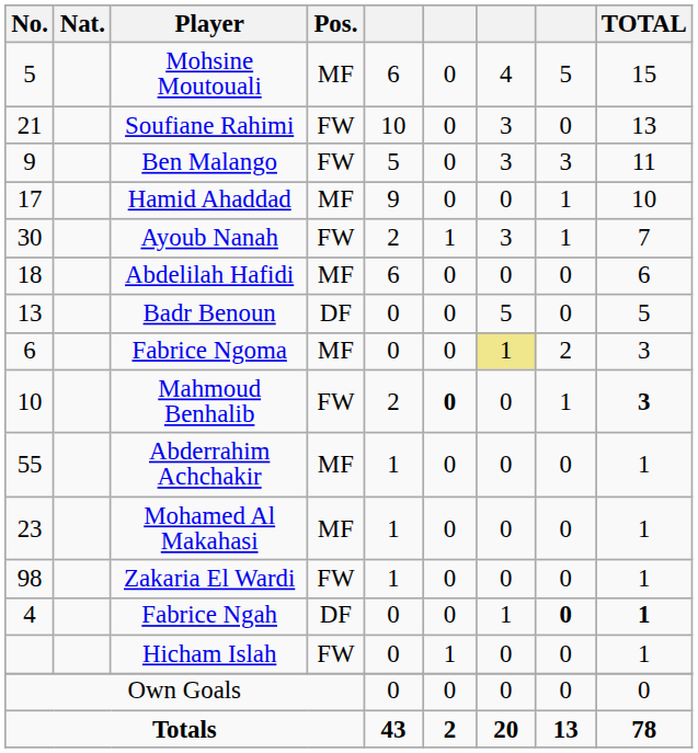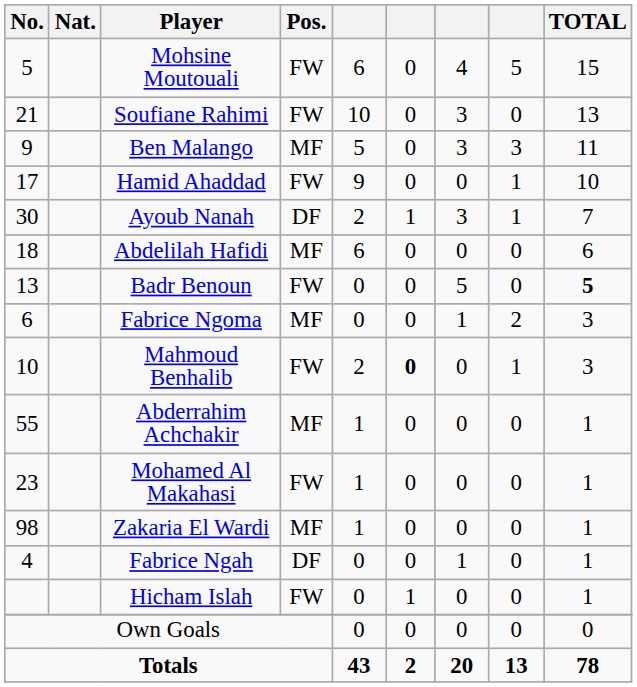 <table class="wikitable sortable alternance"  style="font-size:85%; text-align:center; line-height:14px; width:60%;">
 <tr>
 <th width=10>No.</th>
 <th width=10>Nat.</th>
 <th width=140>Player</th>
 <th width=10>Pos.</th>
 <th width=40></th>
 <th width=40></th>
 <th width=40></th>
 <th width=40></th>
 <th width=10>TOTAL</th>
 </tr>
 <tr>
 <td>5</td>
 <td></td>
 <td><a href='#'>Mohsine Moutouali</a></td>
-<td>MF</td>
+<td>FW</td>
 <td>6</td>
 <td>0</td>
 <td>4</td>
 <td>5</td>
 <td>15</td>
 </tr>
 <tr>
 <td>21</td>
 <td></td>
 <td><a href='#'>Soufiane Rahimi</a></td>
 <td>FW</td>
 <td>10</td>
 <td>0</td>
 <td>3</td>
 <td>0</td>
 <td>13</td>
 </tr>
 <tr>
 <td>9</td>
 <td></td>
 <td><a href='#'>Ben Malango</a></td>
-<td>FW</td>
+<td>MF</td>
 <td>5</td>
 <td>0</td>
 <td>3</td>
 <td>3</td>
 <td>11</td>
 </tr>
 <tr>
 <td>17</td>
 <td></td>
 <td><a href='#'>Hamid Ahaddad</a></td>
-<td>MF</td>
+<td>FW</td>
 <td>9</td>
 <td>0</td>
 <td>0</td>
 <td>1</td>
 <td>10</td>
 </tr>
 <tr>
 <td>30</td>
 <td></td>
 <td><a href='#'>Ayoub Nanah</a></td>
-<td>FW</td>
+<td>DF</td>
 <td>2</td>
 <td>1</td>
 <td>3</td>
 <td>1</td>
 <td>7</td>
 </tr>
 <tr>
 <td>18</td>
 <td></td>
 <td><a href='#'>Abdelilah Hafidi</a></td>
 <td>MF</td>
 <td>6</td>
 <td>0</td>
 <td>0</td>
 <td>0</td>
 <td>6</td>
 </tr>
 <tr>
 <td>13</td>
 <td></td>
 <td><a href='#'>Badr Benoun</a></td>
-<td>DF</td>
+<td>FW</td>
 <td>0</td>
 <td>0</td>
 <td>5</td>
 <td>0</td>
-<td>5</td>
+<td><strong>5</strong></td>
 </tr>
 <tr>
 <td>6</td>
 <td></td>
 <td><a href='#'>Fabrice Ngoma</a></td>
 <td>MF</td>
 <td>0</td>
 <td>0</td>
-<td style="background: khaki;">1</td>
+<td>1</td>
 <td>2</td>
 <td>3</td>
 </tr>
 <tr>
 <td>10</td>
 <td></td>
 <td><a href='#'>Mahmoud Benhalib</a></td>
 <td>FW</td>
 <td>2</td>
 <td><strong>0</strong></td>
 <td>0</td>
 <td>1</td>
-<td><strong>3</strong></td>
+<td>3</td>
 </tr>
 <tr>
 <td>55</td>
 <td></td>
 <td><a href='#'>Abderrahim Achchakir</a></td>
 <td>MF</td>
 <td>1</td>
 <td>0</td>
 <td>0</td>
 <td>0</td>
 <td>1</td>
 </tr>
 <tr>
 <td>23</td>
 <td></td>
 <td><a href='#'>Mohamed Al Makahasi</a></td>
-<td>MF</td>
+<td>FW</td>
 <td>1</td>
 <td>0</td>
 <td>0</td>
 <td>0</td>
 <td>1</td>
 </tr>
 <tr>
 <td>98</td>
 <td></td>
 <td><a href='#'>Zakaria El Wardi</a></td>
-<td>FW</td>
+<td>MF</td>
 <td>1</td>
 <td>0</td>
 <td>0</td>
 <td>0</td>
 <td>1</td>
 </tr>
 <tr>
 <td>4</td>
 <td></td>
 <td><a href='#'>Fabrice Ngah</a></td>
 <td>DF</td>
 <td>0</td>
 <td>0</td>
 <td>1</td>
-<td><strong>0</strong></td>
-<td><strong>1</strong></td>
+<td>0</td>
+<td>1</td>
 </tr>
 <tr>
 <td></td>
 <td></td>
 <td><a href='#'>Hicham Islah</a></td>
 <td>FW</td>
 <td>0</td>
 <td>1</td>
 <td>0</td>
 <td>0</td>
 <td>1</td>
 </tr>
 <tr>
 </tr>
 <tr class="sortbottom">
 <td colspan="4">Own Goals</td>
 <td>0</td>
 <td>0</td>
 <td>0</td>
 <td>0</td>
 <td>0</td>
 </tr>
 <tr class="sortbottom">
 <td colspan="4"><strong>Totals</strong></td>
 <td><strong>43</strong></td>
 <td><strong>2</strong></td>
 <td><strong>20</strong></td>
 <td><strong>13</strong></td>
 <td><strong>78</strong></td>
 </tr>
 </table>
